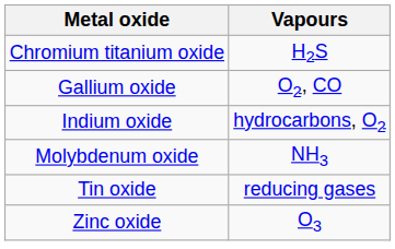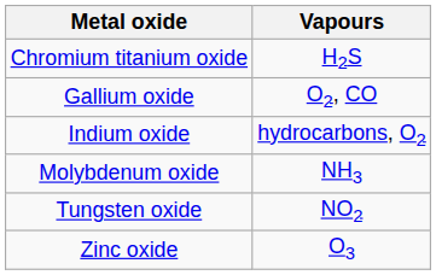 <table class="wikitable" style="text-align:center">
 <tr>
 <th>Metal oxide</th>
 <th>Vapours</th>
 </tr>
 <tr>
 <td><a href='#'>Chromium titanium oxide</a></td>
 <td><a href='#'>H<sub>2</sub>S</a></td>
 </tr>
 <tr>
 <td><a href='#'>Gallium oxide</a></td>
 <td><a href='#'>O<sub>2</sub></a>, <a href='#'>CO</a></td>
 </tr>
 <tr>
 <td><a href='#'>Indium oxide</a></td>
 <td><a href='#'>hydrocarbons</a>, <a href='#'>O<sub>2</sub></a></td>
 </tr>
 <tr>
 <td><a href='#'>Molybdenum oxide</a></td>
 <td><a href='#'>NH<sub>3</sub></a></td>
 </tr>
 <tr>
-<td><a href='#'>Tin oxide</a></td>
-<td><a href='#'>reducing gases</a></td>
+<td><a href='#'>Tungsten oxide</a></td>
+<td><a href='#'>NO<sub>2</sub></a></td>
 </tr>
 <tr>
 <td><a href='#'>Zinc oxide</a></td>
 <td><a href='#'>O<sub>3</sub></a></td>
 </tr>
 </table>
